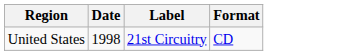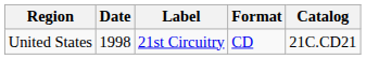 <table class="wikitable">
 <tr>
 <th>Region</th>
 <th>Date</th>
 <th>Label</th>
 <th>Format</th>
+<th>Catalog</th>
 </tr>
 <tr>
 <td>United States</td>
 <td>1998</td>
 <td><a href='#'>21st Circuitry</a></td>
 <td><a href='#'>CD</a></td>
+<td>21C.CD21</td>
 </tr>
 </table>
